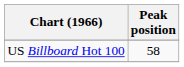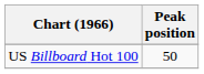 <table class="wikitable sortable">
 <tr>
 <th>Chart (1966)</th>
 <th>Peak<br>position</th>
 </tr>
 <tr>
 </tr>
 <tr>
 </tr>
 <tr>
 <td>US <a href='#'><em>Billboard</em> Hot 100</a></td>
-<td style="text-align:center">58</td>
+<td style="text-align:center">50</td>
 </tr>
 <tr>
 </tr>
 </table>
